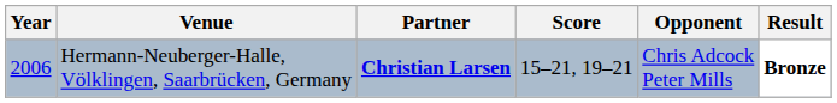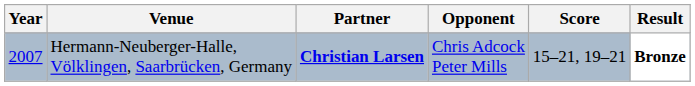 <table class="sortable wikitable" style="font-size: 90%;">
 <tr>
 <th>Year</th>
 <th>Venue</th>
 <th>Partner</th>
+<th>Opponent</th>
 <th>Score</th>
-<th>Opponent</th>
 <th>Result</th>
 </tr>
 <tr style="background:#AABBCC">
-<td align="center"><a href='#'>2006</a></td>
+<td align="center"><a href='#'>2007</a></td>
 <td align="left">Hermann-Neuberger-Halle,<br><a href='#'>Völklingen</a>, <a href='#'>Saarbrücken</a>, Germany</td>
 <td align="left"><strong> <a href='#'>Christian Larsen</a></strong></td>
+<td align="left"> <a href='#'>Chris Adcock</a><br> <a href='#'>Peter Mills</a></td>
 <td align="left">15–21, 19–21</td>
-<td align="left"> <a href='#'>Chris Adcock</a><br> <a href='#'>Peter Mills</a></td>
 <td style="text-align:left; background:white"> <strong>Bronze</strong></td>
 </tr>
 </table>
